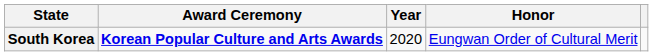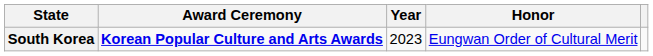 <table class="wikitable plainrowheaders sortable" style="margin-right: 0;">
 <tr>
 <th scope="col">State</th>
 <th scope="col">Award Ceremony</th>
 <th scope="col">Year</th>
 <th scope="col">Honor</th>
 <th scope="col" class="unsortable"></th>
 </tr>
 <tr>
 <th scope="row">South Korea</th>
 <td><strong><a href='#'>Korean Popular Culture and Arts Awards</a></strong></td>
-<td style="text-align:center">2020</td>
+<td style="text-align:center">2023</td>
 <td><a href='#'>Eungwan Order of Cultural Merit</a></td>
 <td style="text-align:center"></td>
 </tr>
 </table>
